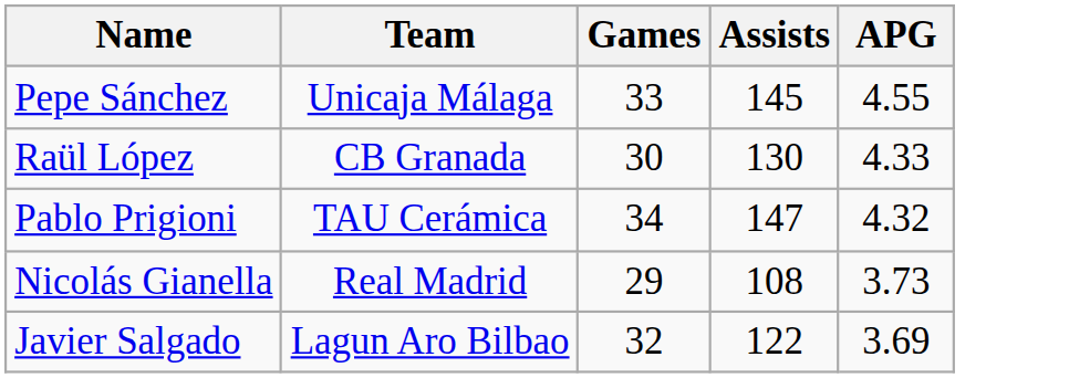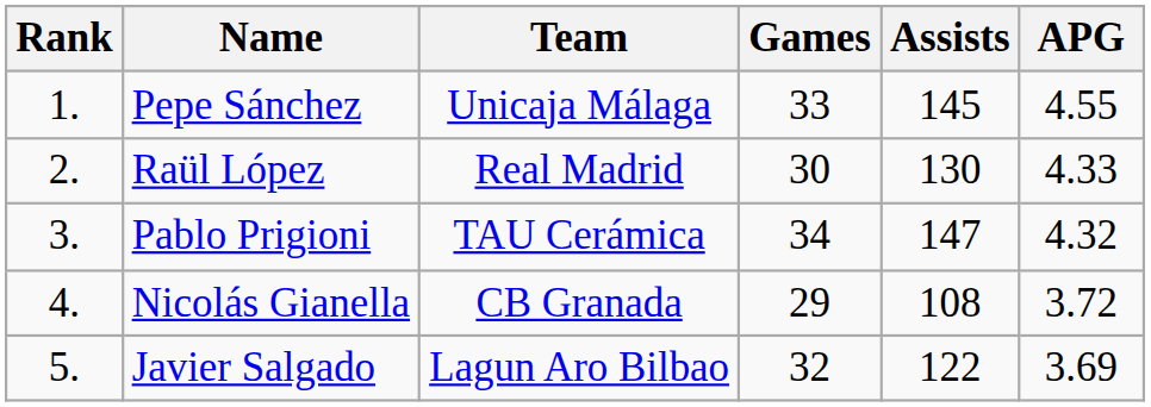 <table class="wikitable" style="text-align: center;">
 <tr>
+<th>Rank</th>
 <th>Name</th>
 <th>Team</th>
 <th>Games</th>
 <th>Assists</th>
 <th width=40>APG</th>
 </tr>
 <tr>
+<td>1.</td>
 <td align="left"> <a href='#'>Pepe Sánchez</a></td>
 <td><a href='#'>Unicaja Málaga</a></td>
 <td>33</td>
 <td>145</td>
 <td>4.55</td>
 </tr>
 <tr>
+<td>2.</td>
 <td align="left"> <a href='#'>Raül López</a></td>
-<td><a href='#'>CB Granada</a></td>
+<td><a href='#'>Real Madrid</a></td>
 <td>30</td>
 <td>130</td>
 <td>4.33</td>
 </tr>
 <tr>
+<td>3.</td>
 <td align="left"> <a href='#'>Pablo Prigioni</a></td>
 <td><a href='#'>TAU Cerámica</a></td>
 <td>34</td>
 <td>147</td>
 <td>4.32</td>
 </tr>
 <tr>
+<td>4.</td>
 <td align="left"> <a href='#'>Nicolás Gianella</a></td>
-<td><a href='#'>Real Madrid</a></td>
+<td><a href='#'>CB Granada</a></td>
 <td>29</td>
 <td>108</td>
-<td>3.73</td>
+<td>3.72</td>
 </tr>
 <tr>
+<td>5.</td>
 <td align="left"> <a href='#'>Javier Salgado</a></td>
 <td><a href='#'>Lagun Aro Bilbao</a></td>
 <td>32</td>
 <td>122</td>
 <td>3.69</td>
 </tr>
 </table>
